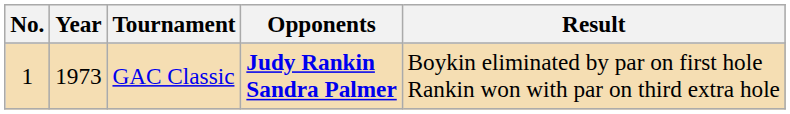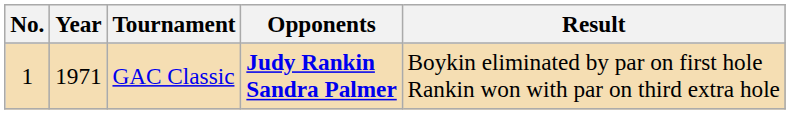 <table class="wikitable" style="font-size:95%;">
 <tr>
 <th>No.</th>
 <th>Year</th>
 <th>Tournament</th>
 <th>Opponents</th>
 <th>Result</th>
 </tr>
 <tr style="background:#F5DEB3;">
 <td align=center>1</td>
-<td>1973</td>
+<td>1971</td>
 <td><a href='#'>GAC Classic</a></td>
 <td><strong> <a href='#'>Judy Rankin</a><br> <a href='#'>Sandra Palmer</a></strong></td>
 <td>Boykin eliminated by par on first hole<br>Rankin won with par on third extra hole</td>
 </tr>
 </table>
